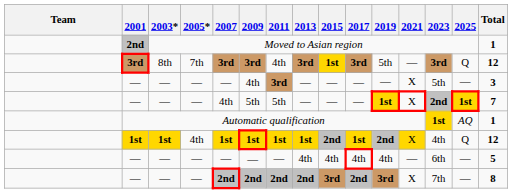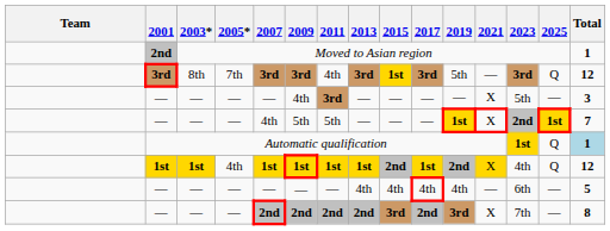 <table class="wikitable" style="text-align:center; font-size:90%">
 <tr>
 <th width=150>Team</th>
 <th><br><a href='#'>2001</a></th>
 <th><br><a href='#'>2003</a>*</th>
 <th><br><a href='#'>2005</a>*</th>
 <th><br><a href='#'>2007</a></th>
 <th><br><a href='#'>2009</a></th>
 <th><br><a href='#'>2011</a></th>
 <th><br><a href='#'>2013</a></th>
 <th><br><a href='#'>2015</a></th>
 <th><br><a href='#'>2017</a></th>
 <th><br><a href='#'>2019</a></th>
 <th><br><a href='#'>2021</a></th>
 <th><br><a href='#'>2023</a></th>
 <th><br><a href='#'>2025</a></th>
 <th>Total</th>
 </tr>
 <tr>
 <td align=left><em></em></td>
 <td bgcolor=Silver><strong>2nd</strong></td>
 <td colspan="12"><em>Moved to Asian region</em></td>
 <td><strong>1</strong></td>
 </tr>
 <tr>
 <td align=left></td>
 <td style="border: 3px solid red" bgcolor=#cc9966><strong>3rd</strong></td>
 <td>8th</td>
 <td>7th</td>
 <td bgcolor=#cc9966><strong>3rd</strong></td>
 <td bgcolor=#cc9966><strong>3rd</strong></td>
 <td>4th</td>
 <td bgcolor=#cc9966><strong>3rd</strong></td>
 <td bgcolor=Gold><strong>1st</strong></td>
 <td bgcolor=#cc9966><strong>3rd</strong></td>
 <td>5th</td>
 <td>—</td>
 <td bgcolor=#cc9966><strong>3rd</strong></td>
 <td>Q</td>
 <td><strong>12</strong></td>
 </tr>
 <tr>
 <td align=left></td>
 <td>—</td>
 <td>—</td>
 <td>—</td>
 <td>—</td>
 <td>4th</td>
 <td bgcolor=#cc9966><strong>3rd</strong></td>
 <td>—</td>
 <td>—</td>
 <td>—</td>
 <td>—</td>
 <td>X</td>
 <td>5th</td>
 <td>—</td>
 <td><strong>3</strong></td>
 </tr>
 <tr>
 <td align=left></td>
 <td>—</td>
 <td>—</td>
 <td>—</td>
 <td>4th</td>
 <td>5th</td>
 <td>5th</td>
 <td>—</td>
 <td>—</td>
 <td>—</td>
 <td style="border: 3px solid red" bgcolor=Gold><strong>1st</strong></td>
 <td style="border: 3px solid red">X</td>
 <td bgcolor=Silver><strong>2nd</strong></td>
 <td style="border: 3px solid red" bgcolor=Gold><strong>1st</strong></td>
 <td><strong>7</strong></td>
 </tr>
 <tr>
 <td align=left></td>
 <td colspan="11"><em>Automatic qualification</em></td>
 <td bgcolor=Gold><strong>1st</strong></td>
-<td><em>AQ</em></td>
-<td><strong>1</strong></td>
+<td>Q</td>
+<td style="background: lightblue;"><strong>1</strong></td>
 </tr>
 <tr>
 <td align=left></td>
 <td bgcolor=Gold><strong>1st</strong></td>
 <td bgcolor=Gold><strong>1st</strong></td>
 <td>4th</td>
 <td bgcolor=Gold><strong>1st</strong></td>
 <td style="border: 3px solid red" bgcolor=Gold><strong>1st</strong></td>
 <td bgcolor=Gold><strong>1st</strong></td>
 <td bgcolor=Gold><strong>1st</strong></td>
 <td bgcolor=Silver><strong>2nd</strong></td>
 <td bgcolor=Gold><strong>1st</strong></td>
 <td bgcolor=Silver><strong>2nd</strong></td>
 <td bgcolor=Gold>X</td>
 <td>4th</td>
 <td>Q</td>
 <td><strong>12</strong></td>
 </tr>
 <tr>
 <td align=left></td>
 <td>—</td>
 <td>—</td>
 <td>—</td>
 <td>—</td>
 <td>—</td>
 <td>—</td>
 <td>4th</td>
 <td>4th</td>
 <td style="border: 3px solid red">4th</td>
 <td>4th</td>
 <td>—</td>
 <td>6th</td>
 <td>—</td>
 <td><strong>5</strong></td>
 </tr>
 <tr>
 <td align=left></td>
 <td>—</td>
 <td>—</td>
 <td>—</td>
 <td style="border: 3px solid red" bgcolor=Silver><strong>2nd</strong></td>
 <td bgcolor=Silver><strong>2nd</strong></td>
 <td bgcolor=Silver><strong>2nd</strong></td>
 <td bgcolor=Silver><strong>2nd</strong></td>
 <td bgcolor=#cc9966><strong>3rd</strong></td>
 <td bgcolor=Silver><strong>2nd</strong></td>
 <td bgcolor=#cc9966><strong>3rd</strong></td>
 <td>X</td>
 <td>7th</td>
 <td>—</td>
 <td><strong>8</strong></td>
 </tr>
 </table>
